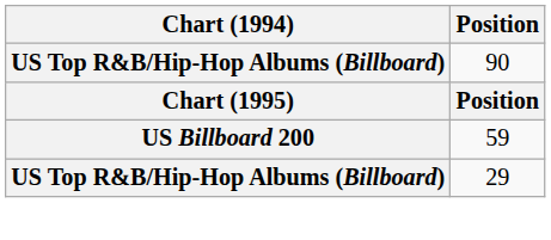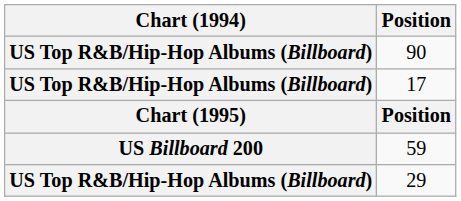 <table class="wikitable plainrowheaders" style="text-align:center">
 <tr>
 <th scope="col">Chart (1994)</th>
 <th scope="col">Position</th>
 </tr>
 <tr>
 <th scope="row">US Top R&B/Hip-Hop Albums (<em>Billboard</em>)</th>
 <td>90</td>
+</tr>
+<tr>
+<th scope="row">US Top R&B/Hip-Hop Albums (<em>Billboard</em>)</th>
+<td>17</td>
 </tr>
 <tr>
 <th scope="col">Chart (1995)</th>
 <th scope="col">Position</th>
 </tr>
 <tr>
 <th scope="row">US <em>Billboard</em> 200</th>
 <td>59</td>
 </tr>
 <tr>
 <th scope="row">US Top R&B/Hip-Hop Albums (<em>Billboard</em>)</th>
 <td>29</td>
 </tr>
 </table>
